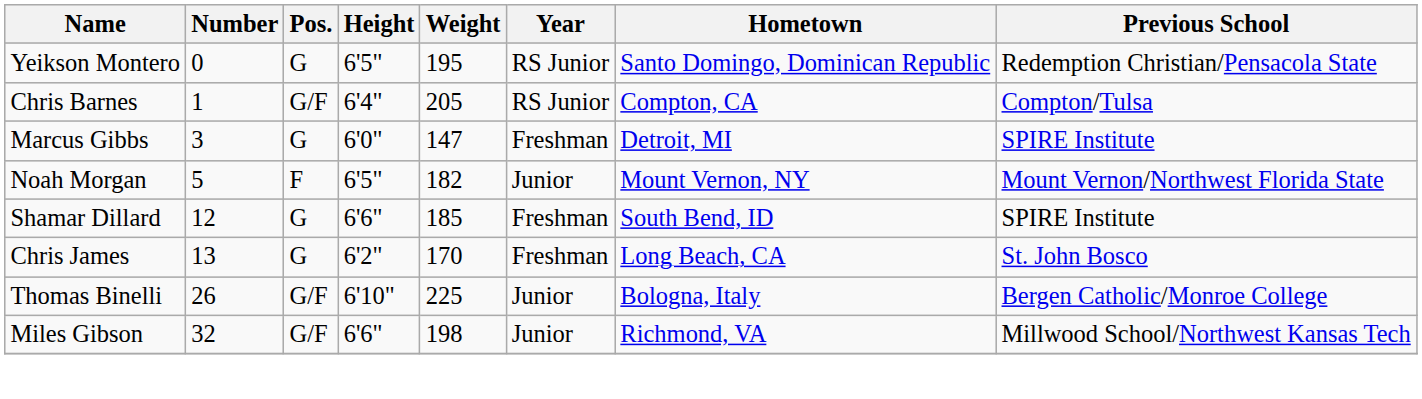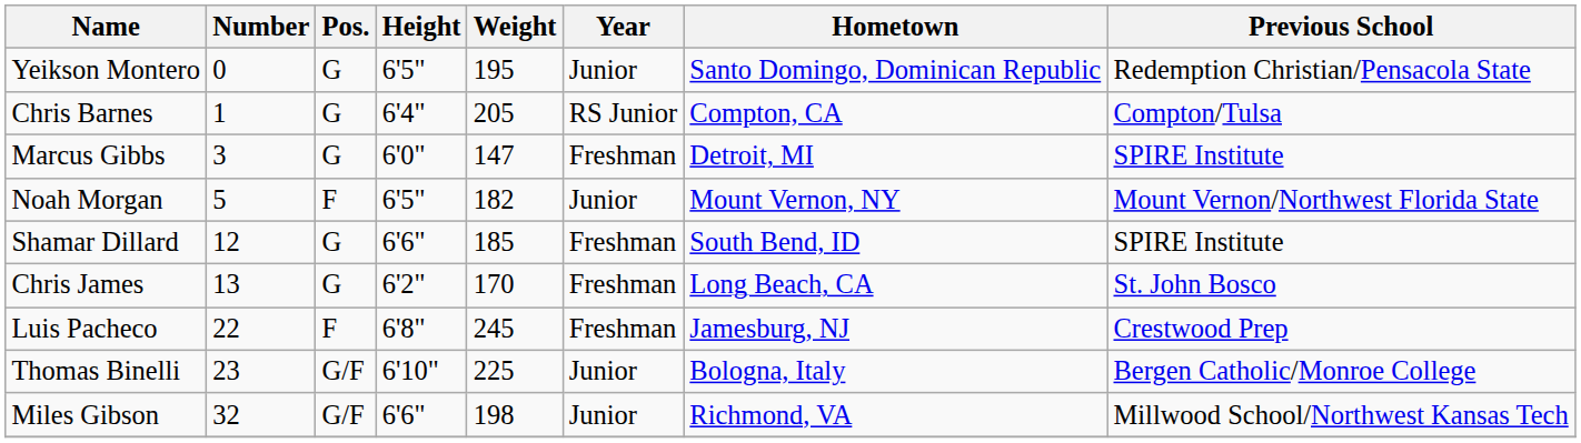 <table class="wikitable sortable" border="1">
 <tr>
 <th>Name</th>
 <th>Number</th>
 <th>Pos.</th>
 <th>Height</th>
 <th>Weight</th>
 <th>Year</th>
 <th>Hometown</th>
 <th class="unsortable">Previous School</th>
 </tr>
 <tr>
 <td>Yeikson Montero</td>
 <td>0</td>
 <td>G</td>
 <td>6'5"</td>
 <td>195</td>
-<td>RS Junior</td>
+<td>Junior</td>
 <td><a href='#'>Santo Domingo, Dominican Republic</a></td>
 <td>Redemption Christian/<a href='#'>Pensacola State</a></td>
 </tr>
 <tr>
 <td>Chris Barnes</td>
 <td>1</td>
-<td>G/F</td>
+<td>G</td>
 <td>6'4"</td>
 <td>205</td>
 <td>RS Junior</td>
 <td><a href='#'>Compton, CA</a></td>
 <td><a href='#'>Compton</a>/<a href='#'>Tulsa</a></td>
 </tr>
 <tr>
 <td>Marcus Gibbs</td>
 <td>3</td>
 <td>G</td>
 <td>6'0"</td>
 <td>147</td>
 <td>Freshman</td>
 <td><a href='#'>Detroit, MI</a></td>
 <td><a href='#'>SPIRE Institute</a></td>
 </tr>
 <tr>
 <td>Noah Morgan</td>
 <td>5</td>
 <td>F</td>
 <td>6'5"</td>
 <td>182</td>
 <td>Junior</td>
 <td><a href='#'>Mount Vernon, NY</a></td>
 <td><a href='#'>Mount Vernon</a>/<a href='#'>Northwest Florida State</a></td>
 </tr>
 <tr>
 <td>Shamar Dillard</td>
 <td>12</td>
 <td>G</td>
 <td>6'6"</td>
 <td>185</td>
 <td>Freshman</td>
 <td><a href='#'>South Bend, ID</a></td>
 <td>SPIRE Institute</td>
 </tr>
 <tr>
 <td>Chris James</td>
 <td>13</td>
 <td>G</td>
 <td>6'2"</td>
 <td>170</td>
 <td>Freshman</td>
 <td><a href='#'>Long Beach, CA</a></td>
 <td><a href='#'>St. John Bosco</a></td>
 </tr>
 <tr>
+<td>Luis Pacheco</td>
+<td>22</td>
+<td>F</td>
+<td>6'8"</td>
+<td>245</td>
+<td>Freshman</td>
+<td><a href='#'>Jamesburg, NJ</a></td>
+<td><a href='#'>Crestwood Prep</a></td>
+</tr>
+<tr>
 <td>Thomas Binelli</td>
-<td>26</td>
+<td>23</td>
 <td>G/F</td>
 <td>6'10"</td>
 <td>225</td>
 <td>Junior</td>
 <td><a href='#'>Bologna, Italy</a></td>
 <td><a href='#'>Bergen Catholic</a>/<a href='#'>Monroe College</a></td>
 </tr>
 <tr>
 <td>Miles Gibson</td>
 <td>32</td>
 <td>G/F</td>
 <td>6'6"</td>
 <td>198</td>
 <td>Junior</td>
 <td><a href='#'>Richmond, VA</a></td>
 <td>Millwood School/<a href='#'>Northwest Kansas Tech</a></td>
 </tr>
 <tr>
 </tr>
 </table>
